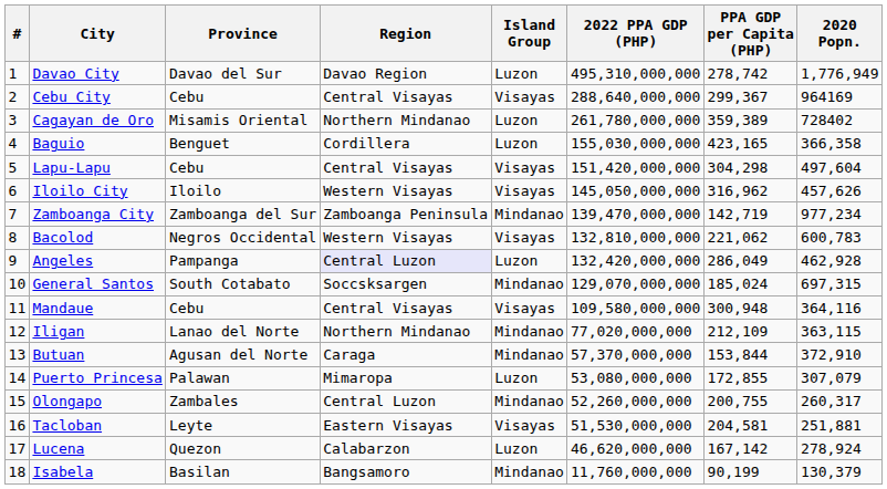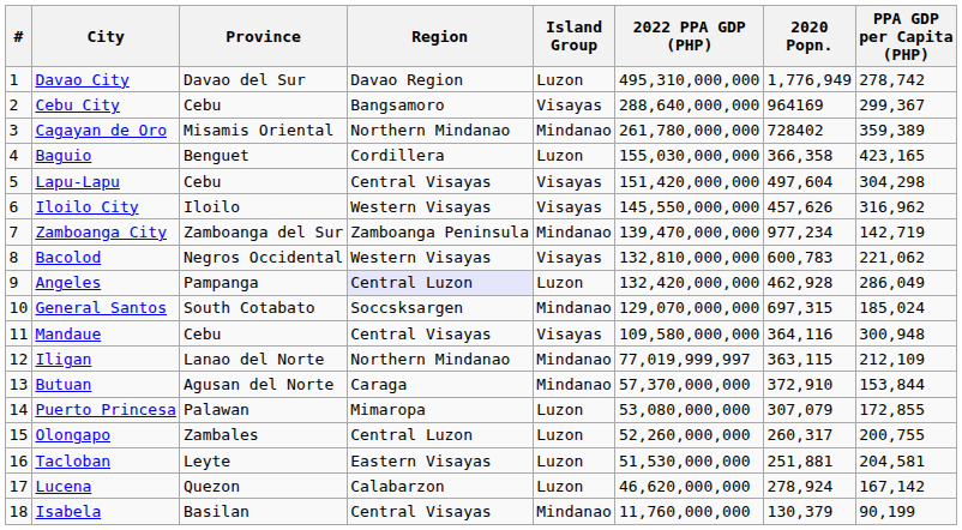 <table class="wikitable sortable">
 <tr>
 <th>#</th>
 <th>City</th>
 <th>Province</th>
 <th>Region</th>
 <th>Island<br>Group</th>
 <th>2022 PPA GDP<br>(PHP)</th>
+<th>2020<br>Popn.</th>
 <th>PPA GDP<br>per Capita<br>(PHP)</th>
-<th>2020<br>Popn.</th>
 </tr>
 <tr>
 <td>1</td>
 <td><a href='#'>Davao City</a></td>
 <td>Davao del Sur</td>
 <td>Davao Region</td>
 <td>Luzon</td>
 <td>495,310,000,000</td>
+<td>1,776,949</td>
 <td>278,742</td>
-<td>1,776,949</td>
 </tr>
 <tr>
 <td>2</td>
 <td><a href='#'>Cebu City</a></td>
 <td>Cebu</td>
-<td>Central Visayas</td>
+<td>Bangsamoro</td>
 <td>Visayas</td>
 <td>288,640,000,000</td>
+<td>964169</td>
 <td>299,367</td>
-<td>964169</td>
 </tr>
 <tr>
 <td>3</td>
 <td><a href='#'>Cagayan de Oro</a></td>
 <td>Misamis Oriental</td>
 <td>Northern Mindanao</td>
-<td>Luzon</td>
+<td>Mindanao</td>
 <td>261,780,000,000</td>
+<td>728402</td>
 <td>359,389</td>
-<td>728402</td>
 </tr>
 <tr>
 <td>4</td>
 <td><a href='#'>Baguio</a></td>
 <td>Benguet</td>
 <td>Cordillera</td>
 <td>Luzon</td>
 <td>155,030,000,000</td>
+<td>366,358</td>
 <td>423,165</td>
-<td>366,358</td>
 </tr>
 <tr>
 <td>5</td>
 <td><a href='#'>Lapu-Lapu</a></td>
 <td>Cebu</td>
 <td>Central Visayas</td>
 <td>Visayas</td>
 <td>151,420,000,000</td>
+<td>497,604</td>
 <td>304,298</td>
-<td>497,604</td>
 </tr>
 <tr>
 <td>6</td>
 <td><a href='#'>Iloilo City</a></td>
 <td>Iloilo</td>
 <td>Western Visayas</td>
 <td>Visayas</td>
-<td>145,050,000,000</td>
+<td>145,550,000,000</td>
+<td>457,626</td>
 <td>316,962</td>
-<td>457,626</td>
 </tr>
 <tr>
 <td>7</td>
 <td><a href='#'>Zamboanga City</a></td>
 <td>Zamboanga del Sur</td>
 <td>Zamboanga Peninsula</td>
 <td>Mindanao</td>
 <td>139,470,000,000</td>
+<td>977,234</td>
 <td>142,719</td>
-<td>977,234</td>
 </tr>
 <tr>
 <td>8</td>
 <td><a href='#'>Bacolod</a></td>
 <td>Negros Occidental</td>
 <td>Western Visayas</td>
 <td>Visayas</td>
 <td>132,810,000,000</td>
+<td>600,783</td>
 <td>221,062</td>
-<td>600,783</td>
 </tr>
 <tr>
 <td>9</td>
 <td><a href='#'>Angeles</a></td>
 <td>Pampanga</td>
 <td style="background: lavender;">Central Luzon</td>
 <td>Luzon</td>
 <td>132,420,000,000</td>
+<td>462,928</td>
 <td>286,049</td>
-<td>462,928</td>
 </tr>
 <tr>
 <td>10</td>
 <td><a href='#'>General Santos</a></td>
 <td>South Cotabato</td>
 <td>Soccsksargen</td>
 <td>Mindanao</td>
 <td>129,070,000,000</td>
+<td>697,315</td>
 <td>185,024</td>
-<td>697,315</td>
 </tr>
 <tr>
 <td>11</td>
 <td><a href='#'>Mandaue</a></td>
 <td>Cebu</td>
 <td>Central Visayas</td>
 <td>Visayas</td>
 <td>109,580,000,000</td>
+<td>364,116</td>
 <td>300,948</td>
-<td>364,116</td>
 </tr>
 <tr>
 <td>12</td>
 <td><a href='#'>Iligan</a></td>
 <td>Lanao del Norte</td>
 <td>Northern Mindanao</td>
 <td>Mindanao</td>
-<td>77,020,000,000</td>
+<td>77,019,999,997</td>
+<td>363,115</td>
 <td>212,109</td>
-<td>363,115</td>
 </tr>
 <tr>
 <td>13</td>
 <td><a href='#'>Butuan</a></td>
 <td>Agusan del Norte</td>
 <td>Caraga</td>
 <td>Mindanao</td>
 <td>57,370,000,000</td>
+<td>372,910</td>
 <td>153,844</td>
-<td>372,910</td>
 </tr>
 <tr>
 <td>14</td>
 <td><a href='#'>Puerto Princesa</a></td>
 <td>Palawan</td>
 <td>Mimaropa</td>
 <td>Luzon</td>
 <td>53,080,000,000</td>
+<td>307,079</td>
 <td>172,855</td>
-<td>307,079</td>
 </tr>
 <tr>
 <td>15</td>
 <td><a href='#'>Olongapo</a></td>
 <td>Zambales</td>
 <td>Central Luzon</td>
-<td>Mindanao</td>
+<td>Luzon</td>
 <td>52,260,000,000</td>
+<td>260,317</td>
 <td>200,755</td>
-<td>260,317</td>
 </tr>
 <tr>
 <td>16</td>
 <td><a href='#'>Tacloban</a></td>
 <td>Leyte</td>
 <td>Eastern Visayas</td>
-<td>Visayas</td>
+<td>Luzon</td>
 <td>51,530,000,000</td>
+<td>251,881</td>
 <td>204,581</td>
-<td>251,881</td>
 </tr>
 <tr>
 <td>17</td>
 <td><a href='#'>Lucena</a></td>
 <td>Quezon</td>
 <td>Calabarzon</td>
 <td>Luzon</td>
 <td>46,620,000,000</td>
+<td>278,924</td>
 <td>167,142</td>
-<td>278,924</td>
 </tr>
 <tr>
 <td>18</td>
 <td><a href='#'>Isabela</a></td>
 <td>Basilan</td>
-<td>Bangsamoro</td>
+<td>Central Visayas</td>
 <td>Mindanao</td>
 <td>11,760,000,000</td>
+<td>130,379</td>
 <td>90,199</td>
-<td>130,379</td>
 </tr>
 </table>
